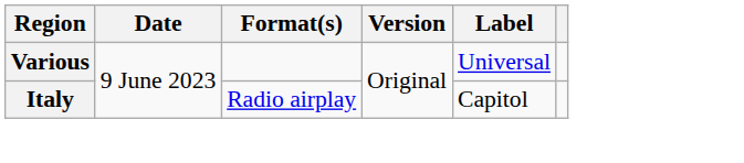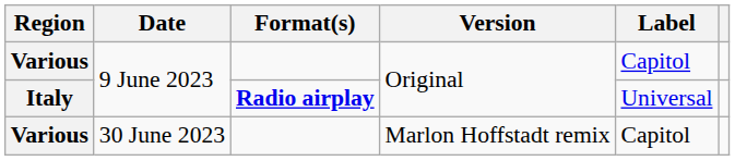 <table class="wikitable plainrowheaders">
 <tr>
 <th scope="col">Region</th>
 <th scope="col">Date</th>
 <th scope="col">Format(s)</th>
 <th scope="col">Version</th>
 <th scope="col">Label</th>
 <th scope="col"></th>
 </tr>
 <tr>
 <th scope="row">Various</th>
 <td rowspan="2">9 June 2023</td>
 <td></td>
 <td rowspan="2">Original</td>
+<td><a href='#'>Capitol</a></td>
+<td align="center"></td>
+</tr>
+<tr>
+<th scope="row">Italy</th>
+<td><strong><a href='#'>Radio airplay</a></strong></td>
 <td><a href='#'>Universal</a></td>
 <td align="center"></td>
 </tr>
 <tr>
-<th scope="row">Italy</th>
-<td><a href='#'>Radio airplay</a></td>
+<th scope="row">Various</th>
+<td>30 June 2023</td>
+<td></td>
+<td>Marlon Hoffstadt remix</td>
 <td>Capitol</td>
-<td align="center"></td>
+<td style="text-align:center"></td>
 </tr>
 </table>
